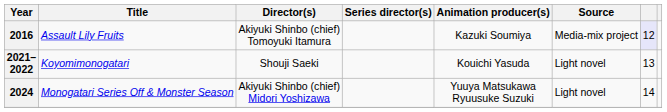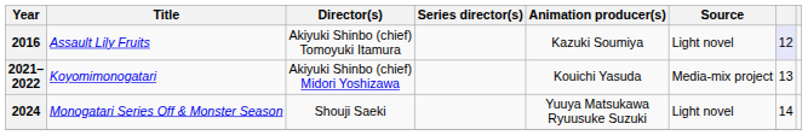 <table class="wikitable sortable plainrowheaders">
 <tr>
 <th scope="col" class="unsortable" width=10>Year</th>
 <th scope="col">Title</th>
 <th scope="col">Director(s)</th>
 <th scope="col">Series director(s)</th>
 <th scope="col">Animation producer(s)</th>
 <th scope="col">Source</th>
 <th scope="col"></th>
 <th scope="col" class="unsortable"></th>
 </tr>
 <tr>
 <th scope="row">2016</th>
 <td><em><a href='#'>Assault Lily Fruits</a></em></td>
 <td style=text-align:center>Akiyuki Shinbo (chief)<br>Tomoyuki Itamura</td>
 <td></td>
 <td style=text-align:center>Kazuki Soumiya</td>
-<td>Media-mix project</td>
+<td>Light novel</td>
 <td style="background: lavender;">12</td>
 <td></td>
 </tr>
 <tr>
 <th scope="row">2021–2022</th>
 <td><em><a href='#'>Koyomimonogatari</a></em></td>
-<td style=text-align:center>Shouji Saeki</td>
+<td style=text-align:center>Akiyuki Shinbo (chief)<br><a href='#'>Midori Yoshizawa</a></td>
 <td></td>
 <td style=text-align:center>Kouichi Yasuda</td>
-<td>Light novel</td>
+<td>Media-mix project</td>
 <td>13</td>
 <td></td>
 </tr>
 <tr>
 <th scope = row>2024</th>
 <td><em><a href='#'>Monogatari Series Off & Monster Season</a></em></td>
-<td style=text-align:center>Akiyuki Shinbo (chief)<br><a href='#'>Midori Yoshizawa</a></td>
+<td style=text-align:center>Shouji Saeki</td>
 <td></td>
 <td style=text-align:center>Yuuya Matsukawa<br>Ryuusuke Suzuki</td>
 <td>Light novel</td>
 <td>14</td>
 <td></td>
 </tr>
 <tr>
 </tr>
 </table>
